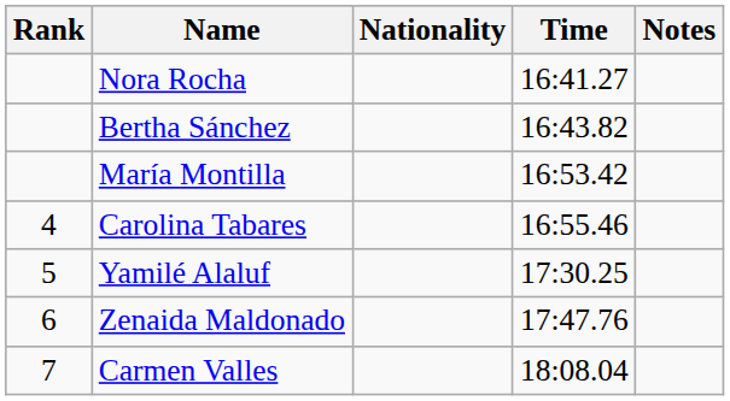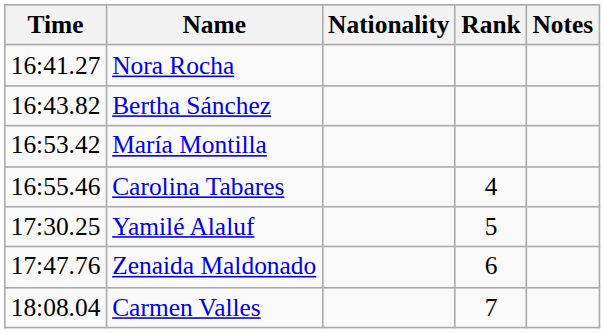 <table class="wikitable sortable" style="text-align:center">
 <tr>
-<th>Rank</th>
+<th>Time</th>
 <th>Name</th>
 <th>Nationality</th>
-<th>Time</th>
+<th>Rank</th>
 <th>Notes</th>
 </tr>
 <tr>
-<td></td>
+<td>16:41.27</td>
 <td align=left><a href='#'>Nora Rocha</a></td>
 <td align=left></td>
-<td>16:41.27</td>
+<td></td>
 <td></td>
 </tr>
 <tr>
-<td></td>
+<td>16:43.82</td>
 <td align=left><a href='#'>Bertha Sánchez</a></td>
 <td align=left></td>
-<td>16:43.82</td>
+<td></td>
 <td></td>
 </tr>
 <tr>
-<td></td>
+<td>16:53.42</td>
 <td align=left><a href='#'>María Montilla</a></td>
 <td align=left></td>
-<td>16:53.42</td>
+<td></td>
 <td></td>
 </tr>
 <tr>
-<td>4</td>
+<td>16:55.46</td>
 <td align=left><a href='#'>Carolina Tabares</a></td>
 <td align=left></td>
-<td>16:55.46</td>
+<td>4</td>
 <td></td>
 </tr>
 <tr>
-<td>5</td>
+<td>17:30.25</td>
 <td align=left><a href='#'>Yamilé Alaluf</a></td>
 <td align=left></td>
-<td>17:30.25</td>
+<td>5</td>
 <td></td>
 </tr>
 <tr>
-<td>6</td>
+<td>17:47.76</td>
 <td align=left><a href='#'>Zenaida Maldonado</a></td>
 <td align=left></td>
-<td>17:47.76</td>
+<td>6</td>
 <td></td>
 </tr>
 <tr>
-<td>7</td>
+<td>18:08.04</td>
 <td align=left><a href='#'>Carmen Valles</a></td>
 <td align=left></td>
-<td>18:08.04</td>
+<td>7</td>
 <td></td>
 </tr>
 </table>
